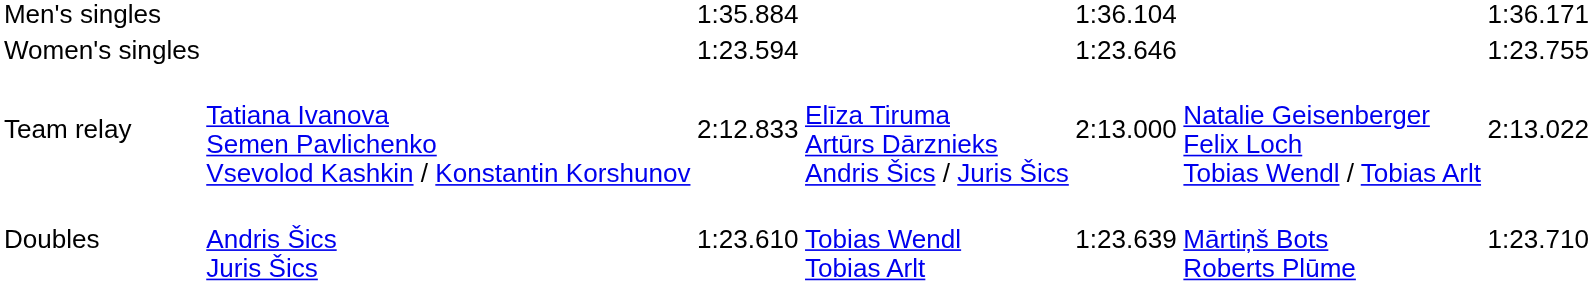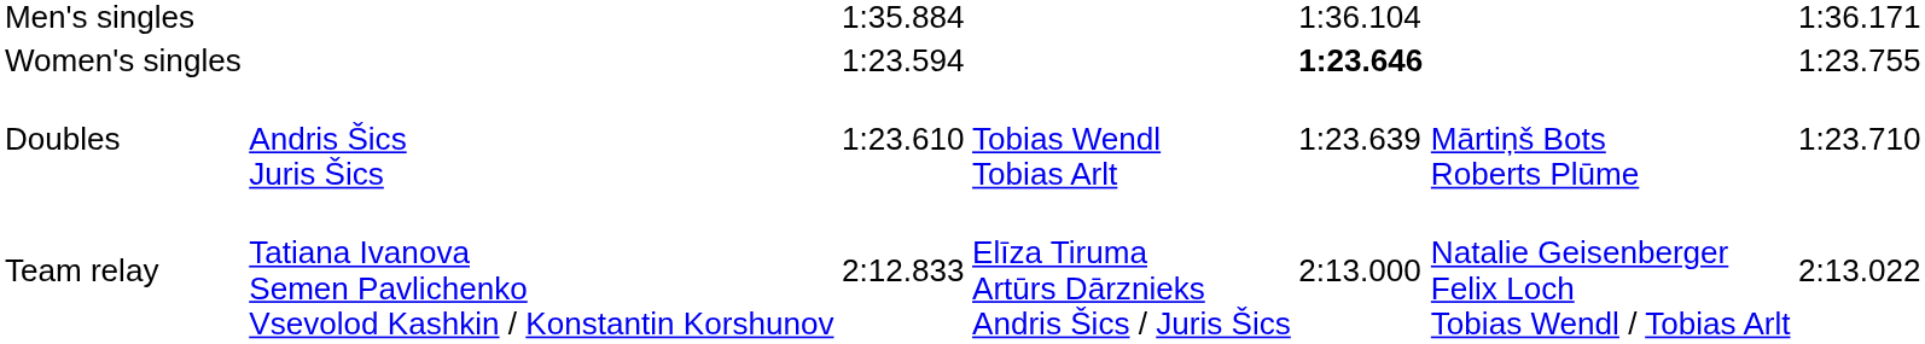 <table>
 <tr>
 <td>Men's singles<br></td>
 <td></td>
 <td>1:35.884</td>
 <td></td>
 <td>1:36.104</td>
 <td></td>
 <td>1:36.171</td>
 </tr>
 <tr>
 <td>Women's singles<br></td>
 <td></td>
 <td>1:23.594</td>
 <td></td>
-<td>1:23.646</td>
+<td><strong>1:23.646</strong></td>
 <td></td>
 <td>1:23.755</td>
+</tr>
+<tr>
+<td>Doubles<br></td>
+<td><br><a href='#'>Andris Šics</a><br><a href='#'>Juris Šics</a></td>
+<td>1:23.610</td>
+<td><br><a href='#'>Tobias Wendl</a><br><a href='#'>Tobias Arlt</a></td>
+<td>1:23.639</td>
+<td><br><a href='#'>Mārtiņš Bots</a><br><a href='#'>Roberts Plūme</a></td>
+<td>1:23.710</td>
 </tr>
 <tr>
 <td>Team relay<br></td>
 <td><br><a href='#'>Tatiana Ivanova</a><br><a href='#'>Semen Pavlichenko</a><br><a href='#'>Vsevolod Kashkin</a> / <a href='#'>Konstantin Korshunov</a></td>
 <td>2:12.833</td>
 <td><br><a href='#'>Elīza Tiruma</a><br><a href='#'>Artūrs Dārznieks</a><br><a href='#'>Andris Šics</a> / <a href='#'>Juris Šics</a></td>
 <td>2:13.000</td>
 <td><br><a href='#'>Natalie Geisenberger</a><br><a href='#'>Felix Loch</a><br><a href='#'>Tobias Wendl</a> / <a href='#'>Tobias Arlt</a></td>
 <td>2:13.022</td>
 </tr>
-<tr>
-<td>Doubles<br></td>
-<td><br><a href='#'>Andris Šics</a><br><a href='#'>Juris Šics</a></td>
-<td>1:23.610</td>
-<td><br><a href='#'>Tobias Wendl</a><br><a href='#'>Tobias Arlt</a></td>
-<td>1:23.639</td>
-<td><br><a href='#'>Mārtiņš Bots</a><br><a href='#'>Roberts Plūme</a></td>
-<td>1:23.710</td>
-</tr>
 </table>
